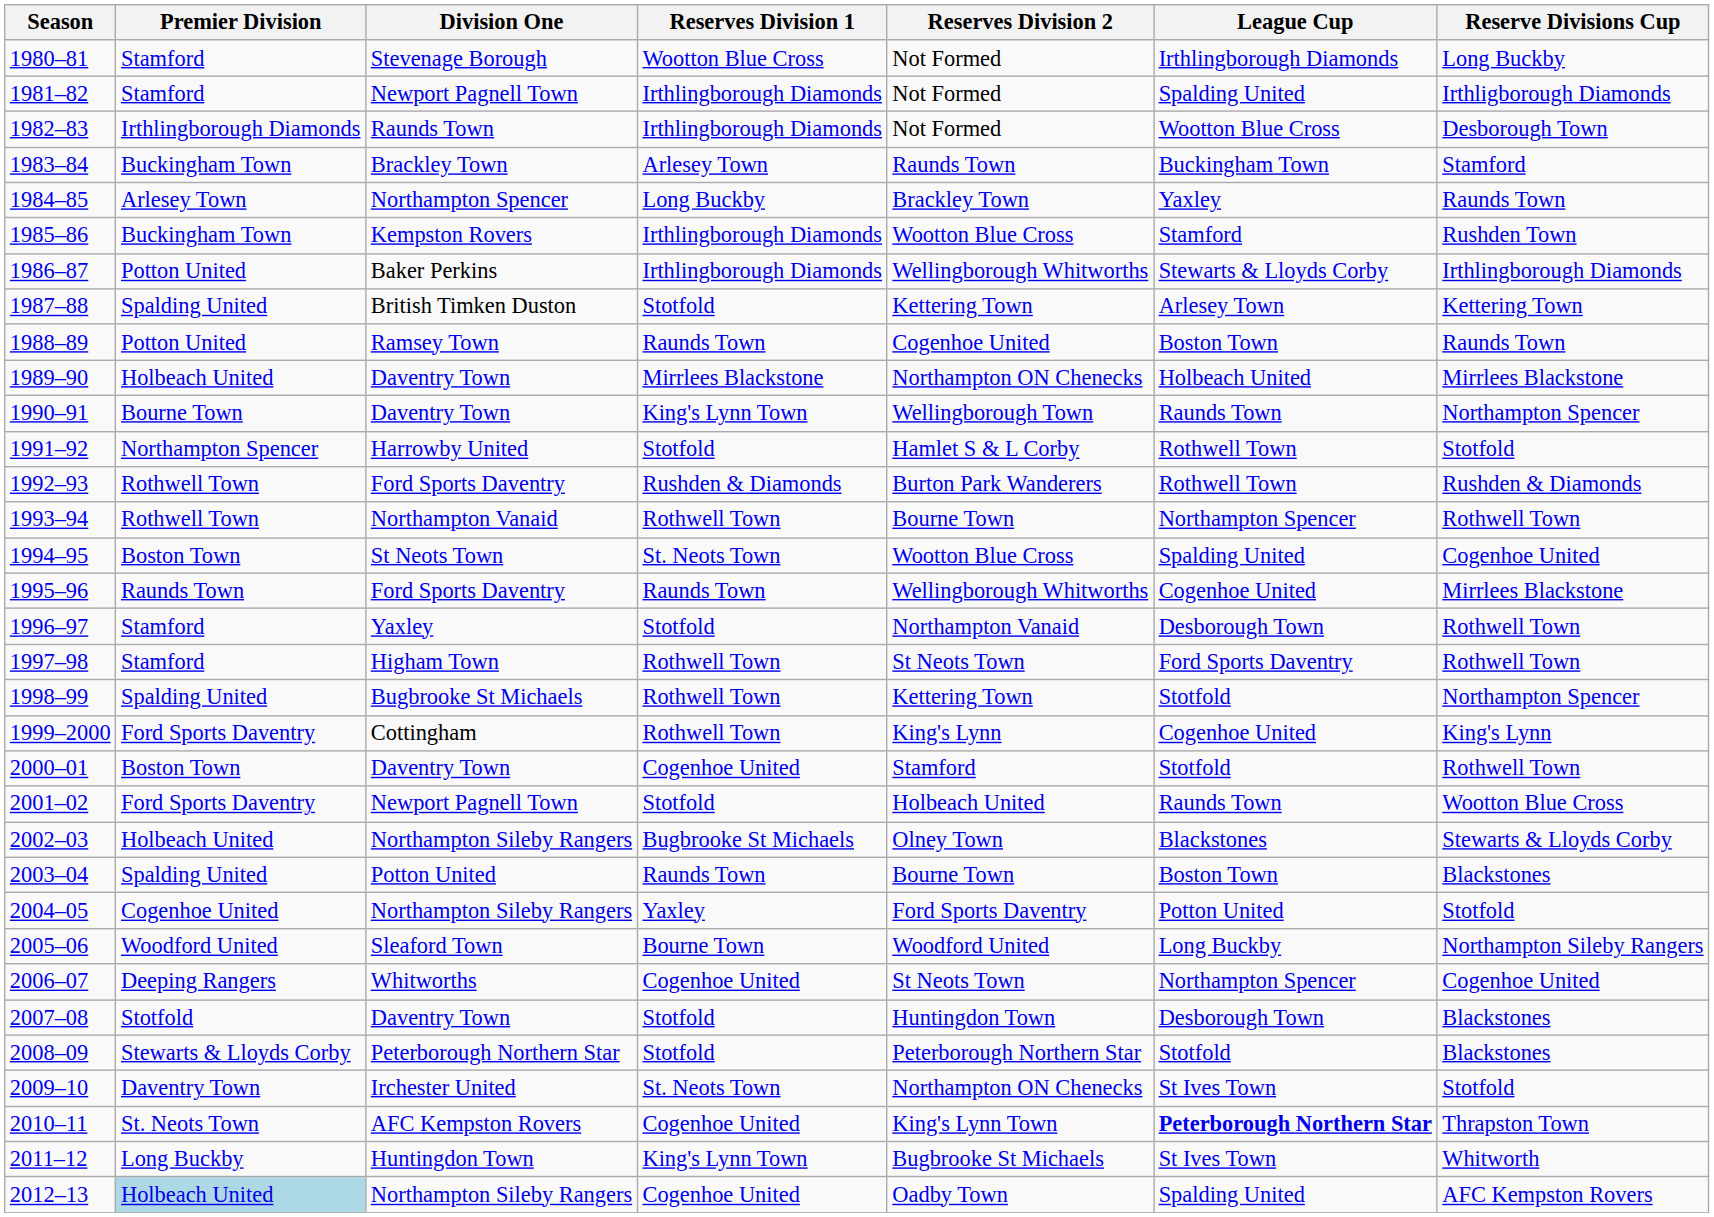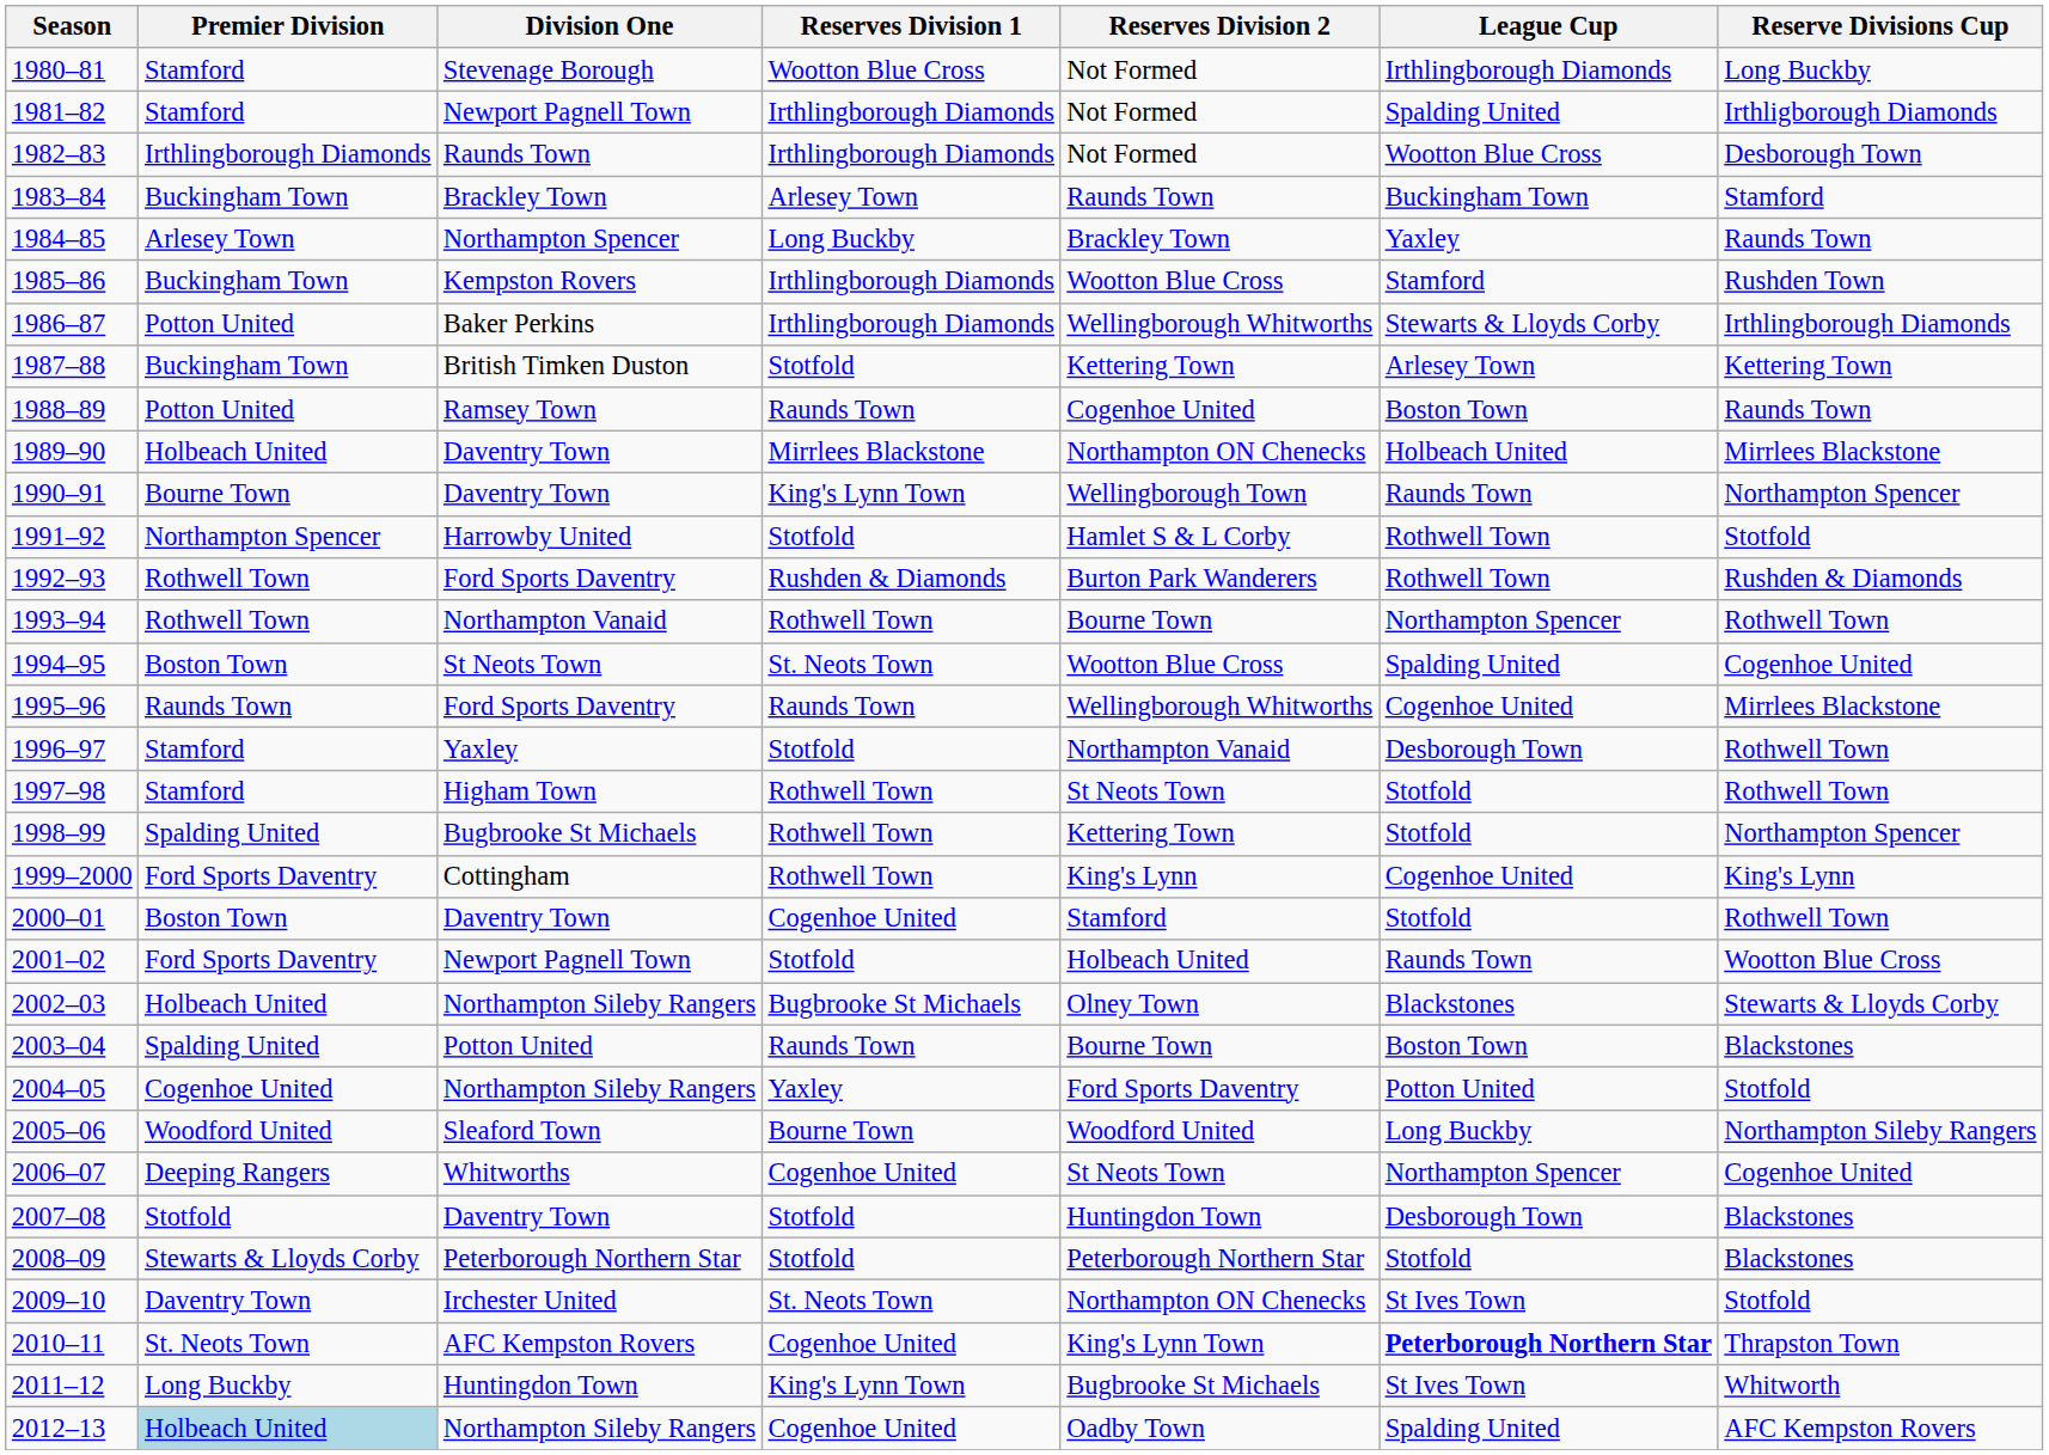 <table class=wikitable>
 <tr>
 <th> Season </th>
 <th>Premier Division</th>
 <th>Division One</th>
 <th>Reserves Division 1</th>
 <th>Reserves Division 2</th>
 <th>League Cup</th>
 <th>Reserve Divisions Cup</th>
 </tr>
 <tr>
 <td><a href='#'>1980–81</a></td>
 <td><a href='#'>Stamford</a></td>
 <td><a href='#'>Stevenage Borough</a></td>
 <td><a href='#'>Wootton Blue Cross</a></td>
 <td>Not Formed</td>
 <td><a href='#'>Irthlingborough Diamonds</a></td>
 <td><a href='#'>Long Buckby</a></td>
 </tr>
 <tr>
 <td><a href='#'>1981–82</a></td>
 <td><a href='#'>Stamford</a></td>
 <td><a href='#'>Newport Pagnell Town</a></td>
 <td><a href='#'>Irthlingborough Diamonds</a></td>
 <td>Not Formed</td>
 <td><a href='#'>Spalding United</a></td>
 <td><a href='#'>Irthligborough Diamonds</a></td>
 </tr>
 <tr>
 <td><a href='#'>1982–83</a></td>
 <td><a href='#'>Irthlingborough Diamonds</a></td>
 <td><a href='#'>Raunds Town</a></td>
 <td><a href='#'>Irthlingborough Diamonds</a></td>
 <td>Not Formed</td>
 <td><a href='#'>Wootton Blue Cross</a></td>
 <td><a href='#'>Desborough Town</a></td>
 </tr>
 <tr>
 <td><a href='#'>1983–84</a></td>
 <td><a href='#'>Buckingham Town</a></td>
 <td><a href='#'>Brackley Town</a></td>
 <td><a href='#'>Arlesey Town</a></td>
 <td><a href='#'>Raunds Town</a></td>
 <td><a href='#'>Buckingham Town</a></td>
 <td><a href='#'>Stamford</a></td>
 </tr>
 <tr>
 <td><a href='#'>1984–85</a></td>
 <td><a href='#'>Arlesey Town</a></td>
 <td><a href='#'>Northampton Spencer</a></td>
 <td><a href='#'>Long Buckby</a></td>
 <td><a href='#'>Brackley Town</a></td>
 <td><a href='#'>Yaxley</a></td>
 <td><a href='#'>Raunds Town</a></td>
 </tr>
 <tr>
 <td><a href='#'>1985–86</a></td>
 <td><a href='#'>Buckingham Town</a></td>
 <td><a href='#'>Kempston Rovers</a></td>
 <td><a href='#'>Irthlingborough Diamonds</a></td>
 <td><a href='#'>Wootton Blue Cross</a></td>
 <td><a href='#'>Stamford</a></td>
 <td><a href='#'>Rushden Town</a></td>
 </tr>
 <tr>
 <td><a href='#'>1986–87</a></td>
 <td><a href='#'>Potton United</a></td>
 <td>Baker Perkins</td>
 <td><a href='#'>Irthlingborough Diamonds</a></td>
 <td><a href='#'>Wellingborough Whitworths</a></td>
 <td><a href='#'>Stewarts & Lloyds Corby</a></td>
 <td><a href='#'>Irthlingborough Diamonds</a></td>
 </tr>
 <tr>
 <td><a href='#'>1987–88</a></td>
-<td><a href='#'>Spalding United</a></td>
+<td><a href='#'>Buckingham Town</a></td>
 <td>British Timken Duston</td>
 <td><a href='#'>Stotfold</a></td>
 <td><a href='#'>Kettering Town</a></td>
 <td><a href='#'>Arlesey Town</a></td>
 <td><a href='#'>Kettering Town</a></td>
 </tr>
 <tr>
 <td><a href='#'>1988–89</a></td>
 <td><a href='#'>Potton United</a></td>
 <td><a href='#'>Ramsey Town</a></td>
 <td><a href='#'>Raunds Town</a></td>
 <td><a href='#'>Cogenhoe United</a></td>
 <td><a href='#'>Boston Town</a></td>
 <td><a href='#'>Raunds Town</a></td>
 </tr>
 <tr>
 <td><a href='#'>1989–90</a></td>
 <td><a href='#'>Holbeach United</a></td>
 <td><a href='#'>Daventry Town</a></td>
 <td><a href='#'>Mirrlees Blackstone</a></td>
 <td><a href='#'>Northampton ON Chenecks</a></td>
 <td><a href='#'>Holbeach United</a></td>
 <td><a href='#'>Mirrlees Blackstone</a></td>
 </tr>
 <tr>
 <td><a href='#'>1990–91</a></td>
 <td><a href='#'>Bourne Town</a></td>
 <td><a href='#'>Daventry Town</a></td>
 <td><a href='#'>King's Lynn Town</a></td>
 <td><a href='#'>Wellingborough Town</a></td>
 <td><a href='#'>Raunds Town</a></td>
 <td><a href='#'>Northampton Spencer</a></td>
 </tr>
 <tr>
 <td><a href='#'>1991–92</a></td>
 <td><a href='#'>Northampton Spencer</a></td>
 <td><a href='#'>Harrowby United</a></td>
 <td><a href='#'>Stotfold</a></td>
 <td><a href='#'>Hamlet S & L Corby</a></td>
 <td><a href='#'>Rothwell Town</a></td>
 <td><a href='#'>Stotfold</a></td>
 </tr>
 <tr>
 <td><a href='#'>1992–93</a></td>
 <td><a href='#'>Rothwell Town</a></td>
 <td><a href='#'>Ford Sports Daventry</a></td>
 <td><a href='#'>Rushden & Diamonds</a></td>
 <td><a href='#'>Burton Park Wanderers</a></td>
 <td><a href='#'>Rothwell Town</a></td>
 <td><a href='#'>Rushden & Diamonds</a></td>
 </tr>
 <tr>
 <td><a href='#'>1993–94</a></td>
 <td><a href='#'>Rothwell Town</a></td>
 <td><a href='#'>Northampton Vanaid</a></td>
 <td><a href='#'>Rothwell Town</a></td>
 <td><a href='#'>Bourne Town</a></td>
 <td><a href='#'>Northampton Spencer</a></td>
 <td><a href='#'>Rothwell Town</a></td>
 </tr>
 <tr>
 <td><a href='#'>1994–95</a></td>
 <td><a href='#'>Boston Town</a></td>
 <td><a href='#'>St Neots Town</a></td>
 <td><a href='#'>St. Neots Town</a></td>
 <td><a href='#'>Wootton Blue Cross</a></td>
 <td><a href='#'>Spalding United</a></td>
 <td><a href='#'>Cogenhoe United</a></td>
 </tr>
 <tr>
 <td><a href='#'>1995–96</a></td>
 <td><a href='#'>Raunds Town</a></td>
 <td><a href='#'>Ford Sports Daventry</a></td>
 <td><a href='#'>Raunds Town</a></td>
 <td><a href='#'>Wellingborough Whitworths</a></td>
 <td><a href='#'>Cogenhoe United</a></td>
 <td><a href='#'>Mirrlees Blackstone</a></td>
 </tr>
 <tr>
 <td><a href='#'>1996–97</a></td>
 <td><a href='#'>Stamford</a></td>
 <td><a href='#'>Yaxley</a></td>
 <td><a href='#'>Stotfold</a></td>
 <td><a href='#'>Northampton Vanaid</a></td>
 <td><a href='#'>Desborough Town</a></td>
 <td><a href='#'>Rothwell Town</a></td>
 </tr>
 <tr>
 <td><a href='#'>1997–98</a></td>
 <td><a href='#'>Stamford</a></td>
 <td><a href='#'>Higham Town</a></td>
 <td><a href='#'>Rothwell Town</a></td>
 <td><a href='#'>St Neots Town</a></td>
-<td><a href='#'>Ford Sports Daventry</a></td>
+<td><a href='#'>Stotfold</a></td>
 <td><a href='#'>Rothwell Town</a></td>
 </tr>
 <tr>
 <td><a href='#'>1998–99</a></td>
 <td><a href='#'>Spalding United</a></td>
 <td><a href='#'>Bugbrooke St Michaels</a></td>
 <td><a href='#'>Rothwell Town</a></td>
 <td><a href='#'>Kettering Town</a></td>
 <td><a href='#'>Stotfold</a></td>
 <td><a href='#'>Northampton Spencer</a></td>
 </tr>
 <tr>
 <td><a href='#'>1999–2000</a></td>
 <td><a href='#'>Ford Sports Daventry</a></td>
 <td>Cottingham</td>
 <td><a href='#'>Rothwell Town</a></td>
 <td><a href='#'>King's Lynn</a></td>
 <td><a href='#'>Cogenhoe United</a></td>
 <td><a href='#'>King's Lynn</a></td>
 </tr>
 <tr>
 <td><a href='#'>2000–01</a></td>
 <td><a href='#'>Boston Town</a></td>
 <td><a href='#'>Daventry Town</a></td>
 <td><a href='#'>Cogenhoe United</a></td>
 <td><a href='#'>Stamford</a></td>
 <td><a href='#'>Stotfold</a></td>
 <td><a href='#'>Rothwell Town</a></td>
 </tr>
 <tr>
 <td><a href='#'>2001–02</a></td>
 <td><a href='#'>Ford Sports Daventry</a></td>
 <td><a href='#'>Newport Pagnell Town</a></td>
 <td><a href='#'>Stotfold</a></td>
 <td><a href='#'>Holbeach United</a></td>
 <td><a href='#'>Raunds Town</a></td>
 <td><a href='#'>Wootton Blue Cross</a></td>
 </tr>
 <tr>
 <td><a href='#'>2002–03</a></td>
 <td><a href='#'>Holbeach United</a></td>
 <td><a href='#'>Northampton Sileby Rangers</a></td>
 <td><a href='#'>Bugbrooke St Michaels</a></td>
 <td><a href='#'>Olney Town</a></td>
 <td><a href='#'>Blackstones</a></td>
 <td><a href='#'>Stewarts & Lloyds Corby</a></td>
 </tr>
 <tr>
 <td><a href='#'>2003–04</a></td>
 <td><a href='#'>Spalding United</a></td>
 <td><a href='#'>Potton United</a></td>
 <td><a href='#'>Raunds Town</a></td>
 <td><a href='#'>Bourne Town</a></td>
 <td><a href='#'>Boston Town</a></td>
 <td><a href='#'>Blackstones</a></td>
 </tr>
 <tr>
 <td><a href='#'>2004–05</a></td>
 <td><a href='#'>Cogenhoe United</a></td>
 <td><a href='#'>Northampton Sileby Rangers</a></td>
 <td><a href='#'>Yaxley</a></td>
 <td><a href='#'>Ford Sports Daventry</a></td>
 <td><a href='#'>Potton United</a></td>
 <td><a href='#'>Stotfold</a></td>
 </tr>
 <tr>
 <td><a href='#'>2005–06</a></td>
 <td><a href='#'>Woodford United</a></td>
 <td><a href='#'>Sleaford Town</a></td>
 <td><a href='#'>Bourne Town</a></td>
 <td><a href='#'>Woodford United</a></td>
 <td><a href='#'>Long Buckby</a></td>
 <td><a href='#'>Northampton Sileby Rangers</a></td>
 </tr>
 <tr>
 <td><a href='#'>2006–07</a></td>
 <td><a href='#'>Deeping Rangers</a></td>
 <td><a href='#'>Whitworths</a></td>
 <td><a href='#'>Cogenhoe United</a></td>
 <td><a href='#'>St Neots Town</a></td>
 <td><a href='#'>Northampton Spencer</a></td>
 <td><a href='#'>Cogenhoe United</a></td>
 </tr>
 <tr>
 <td><a href='#'>2007–08</a></td>
 <td><a href='#'>Stotfold</a></td>
 <td><a href='#'>Daventry Town</a></td>
 <td><a href='#'>Stotfold</a></td>
 <td><a href='#'>Huntingdon Town</a></td>
 <td><a href='#'>Desborough Town</a></td>
 <td><a href='#'>Blackstones</a></td>
 </tr>
 <tr>
 <td><a href='#'>2008–09</a></td>
 <td><a href='#'>Stewarts & Lloyds Corby</a></td>
 <td><a href='#'>Peterborough Northern Star</a></td>
 <td><a href='#'>Stotfold</a></td>
 <td><a href='#'>Peterborough Northern Star</a></td>
 <td><a href='#'>Stotfold</a></td>
 <td><a href='#'>Blackstones</a></td>
 </tr>
 <tr>
 <td><a href='#'>2009–10</a></td>
 <td><a href='#'>Daventry Town</a></td>
 <td><a href='#'>Irchester United</a></td>
 <td><a href='#'>St. Neots Town</a></td>
 <td><a href='#'>Northampton ON Chenecks</a></td>
 <td><a href='#'>St Ives Town</a></td>
 <td><a href='#'>Stotfold</a></td>
 </tr>
 <tr>
 <td><a href='#'>2010–11</a></td>
 <td><a href='#'>St. Neots Town</a></td>
 <td><a href='#'>AFC Kempston Rovers</a></td>
 <td><a href='#'>Cogenhoe United</a></td>
 <td><a href='#'>King's Lynn Town</a></td>
 <td><strong><a href='#'>Peterborough Northern Star</a></strong></td>
 <td><a href='#'>Thrapston Town</a></td>
 </tr>
 <tr>
 <td><a href='#'>2011–12</a></td>
 <td><a href='#'>Long Buckby</a></td>
 <td><a href='#'>Huntingdon Town</a></td>
 <td><a href='#'>King's Lynn Town</a></td>
 <td><a href='#'>Bugbrooke St Michaels</a></td>
 <td><a href='#'>St Ives Town</a></td>
 <td><a href='#'>Whitworth</a></td>
 </tr>
 <tr>
 <td><a href='#'>2012–13</a></td>
 <td style="background: lightblue;"><a href='#'>Holbeach United</a></td>
 <td><a href='#'>Northampton Sileby Rangers</a></td>
 <td><a href='#'>Cogenhoe United</a></td>
 <td><a href='#'>Oadby Town</a></td>
 <td><a href='#'>Spalding United</a></td>
 <td><a href='#'>AFC Kempston Rovers</a></td>
 </tr>
 </table>
